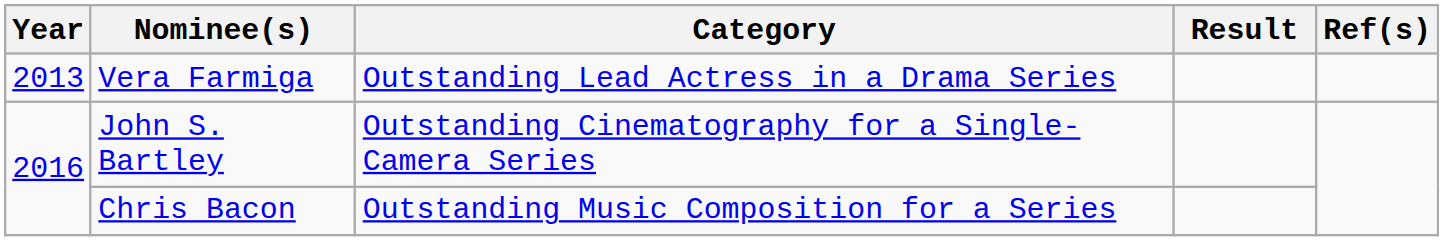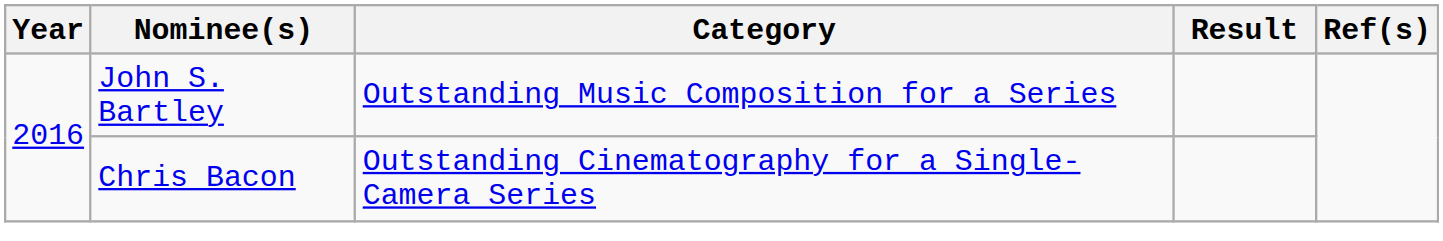 <table class="wikitable" width=100%>
 <tr>
 <th width=5%>Year</th>
 <th>Nominee(s)</th>
 <th>Category</th>
 <th width=10%>Result</th>
 <th width=5%>Ref(s)</th>
 </tr>
 <tr>
-<td><a href='#'>2013</a></td>
-<td><a href='#'>Vera Farmiga</a></td>
-<td><a href='#'>Outstanding Lead Actress in a Drama Series</a></td>
-<td></td>
-<td></td>
-</tr>
-<tr>
 <td rowspan=2><a href='#'>2016</a></td>
 <td><a href='#'>John S. Bartley</a></td>
-<td><a href='#'>Outstanding Cinematography for a Single-Camera Series</a></td>
+<td><a href='#'>Outstanding Music Composition for a Series</a></td>
 <td></td>
 <td rowspan=2></td>
 </tr>
 <tr>
 <td><a href='#'>Chris Bacon</a></td>
-<td><a href='#'>Outstanding Music Composition for a Series</a></td>
+<td><a href='#'>Outstanding Cinematography for a Single-Camera Series</a></td>
 <td></td>
 </tr>
 </table>
